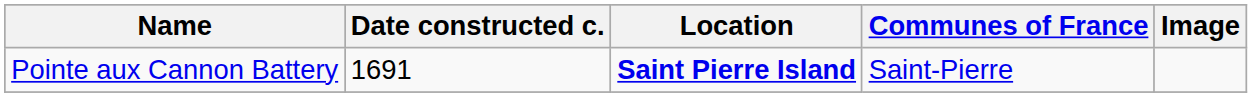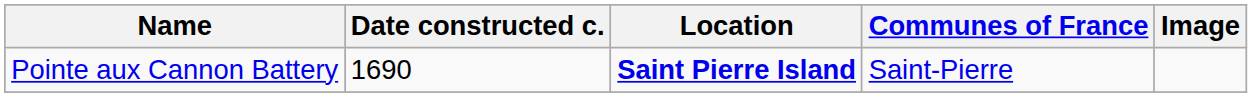 <table class="wikitable sortable">
 <tr>
 <th>Name</th>
 <th>Date constructed  c.</th>
 <th>Location</th>
 <th><a href='#'>Communes of France</a></th>
 <th>Image</th>
 </tr>
 <tr>
 <td><a href='#'>Pointe aux Cannon Battery</a></td>
-<td>1691</td>
+<td>1690</td>
 <td><strong><a href='#'>Saint Pierre Island</a></strong></td>
 <td><a href='#'>Saint-Pierre</a></td>
 <td></td>
 </tr>
 </table>
